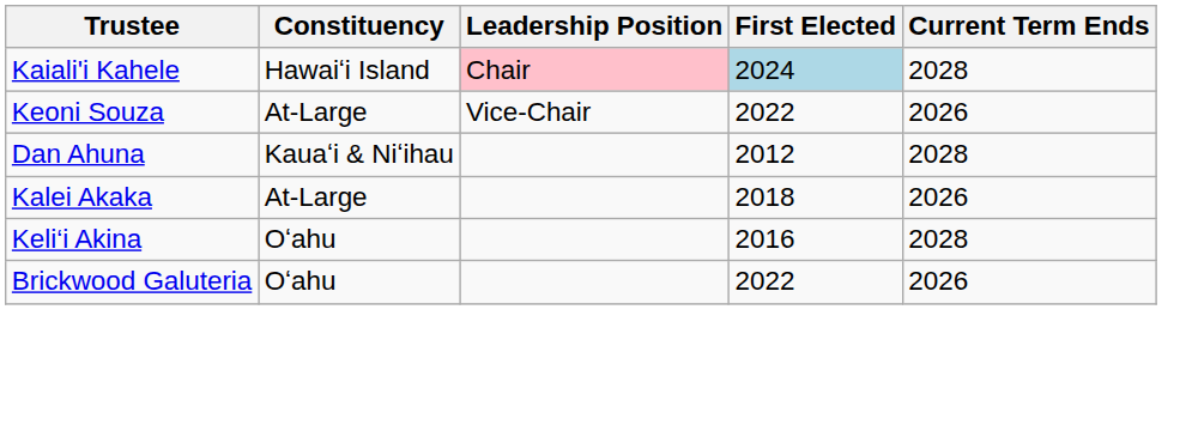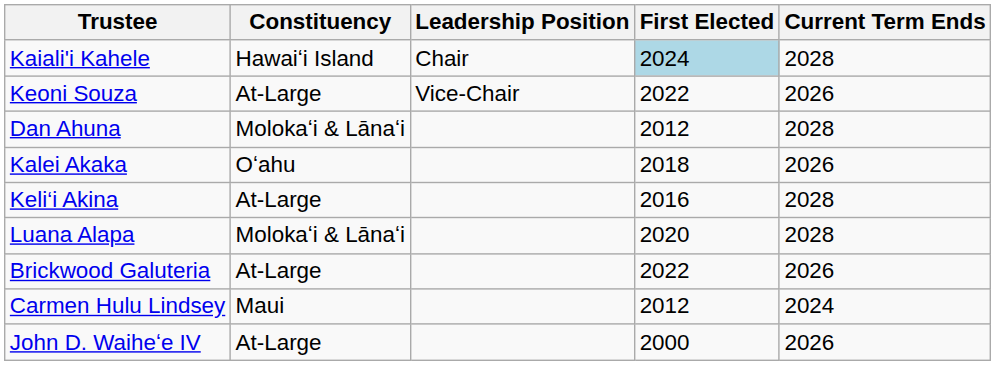 <table class="wikitable">
 <tr>
 <th>Trustee</th>
 <th>Constituency</th>
 <th>Leadership Position</th>
 <th>First Elected</th>
 <th>Current Term Ends</th>
 </tr>
 <tr>
 <td><a href='#'>Kaiali'i Kahele</a></td>
 <td>Hawaiʻi Island</td>
-<td style="background: pink;">Chair</td>
+<td>Chair</td>
 <td style="background: lightblue;">2024</td>
 <td>2028</td>
 </tr>
 <tr>
 <td><a href='#'>Keoni Souza</a></td>
 <td>At-Large</td>
 <td>Vice-Chair</td>
 <td>2022</td>
 <td>2026</td>
 </tr>
 <tr>
 <td><a href='#'>Dan Ahuna</a></td>
-<td>Kauaʻi & Niʻihau</td>
+<td>Molokaʻi & Lānaʻi</td>
 <td></td>
 <td>2012</td>
 <td>2028</td>
 </tr>
 <tr>
 <td><a href='#'>Kalei Akaka</a></td>
-<td>At-Large</td>
+<td>Oʻahu</td>
 <td></td>
 <td>2018</td>
 <td>2026</td>
 </tr>
 <tr>
 <td><a href='#'>Keli‘i Akina</a></td>
-<td>Oʻahu</td>
+<td>At-Large</td>
 <td></td>
 <td>2016</td>
 <td>2028</td>
 </tr>
 <tr>
+<td><a href='#'>Luana Alapa</a></td>
+<td>Molokaʻi & Lānaʻi</td>
+<td></td>
+<td>2020</td>
+<td>2028</td>
+</tr>
+<tr>
 <td><a href='#'>Brickwood Galuteria</a></td>
-<td>Oʻahu</td>
+<td>At-Large</td>
 <td></td>
 <td>2022</td>
 <td>2026</td>
 </tr>
+<tr>
+<td><a href='#'>Carmen Hulu Lindsey</a></td>
+<td>Maui</td>
+<td></td>
+<td>2012</td>
+<td>2024</td>
+</tr>
+<tr>
+<td><a href='#'>John D. Waiheʻe IV</a></td>
+<td>At-Large</td>
+<td></td>
+<td>2000</td>
+<td>2026</td>
+</tr>
 </table>
